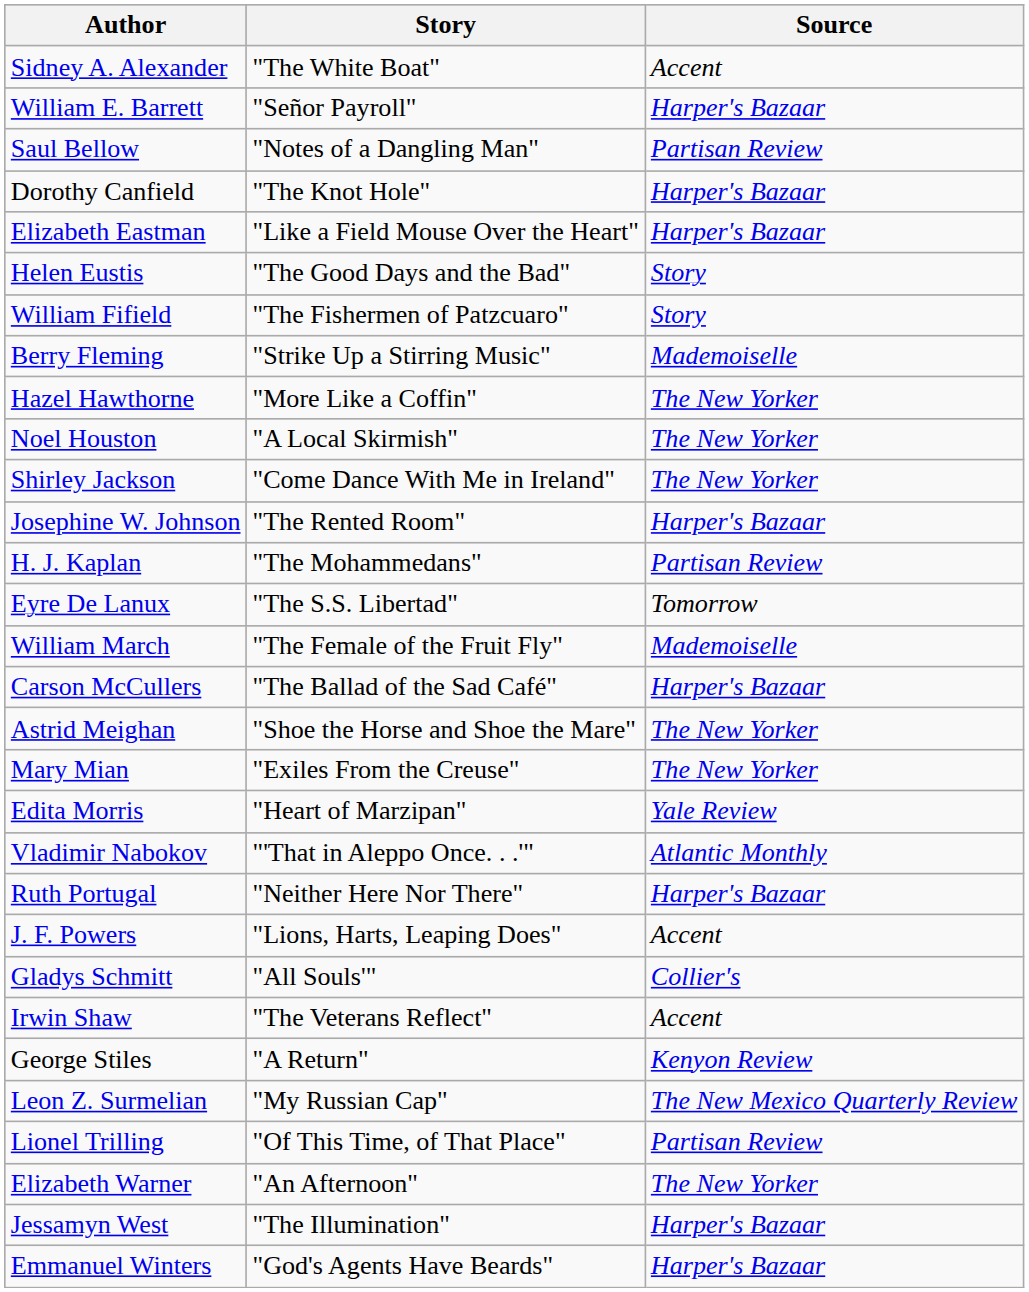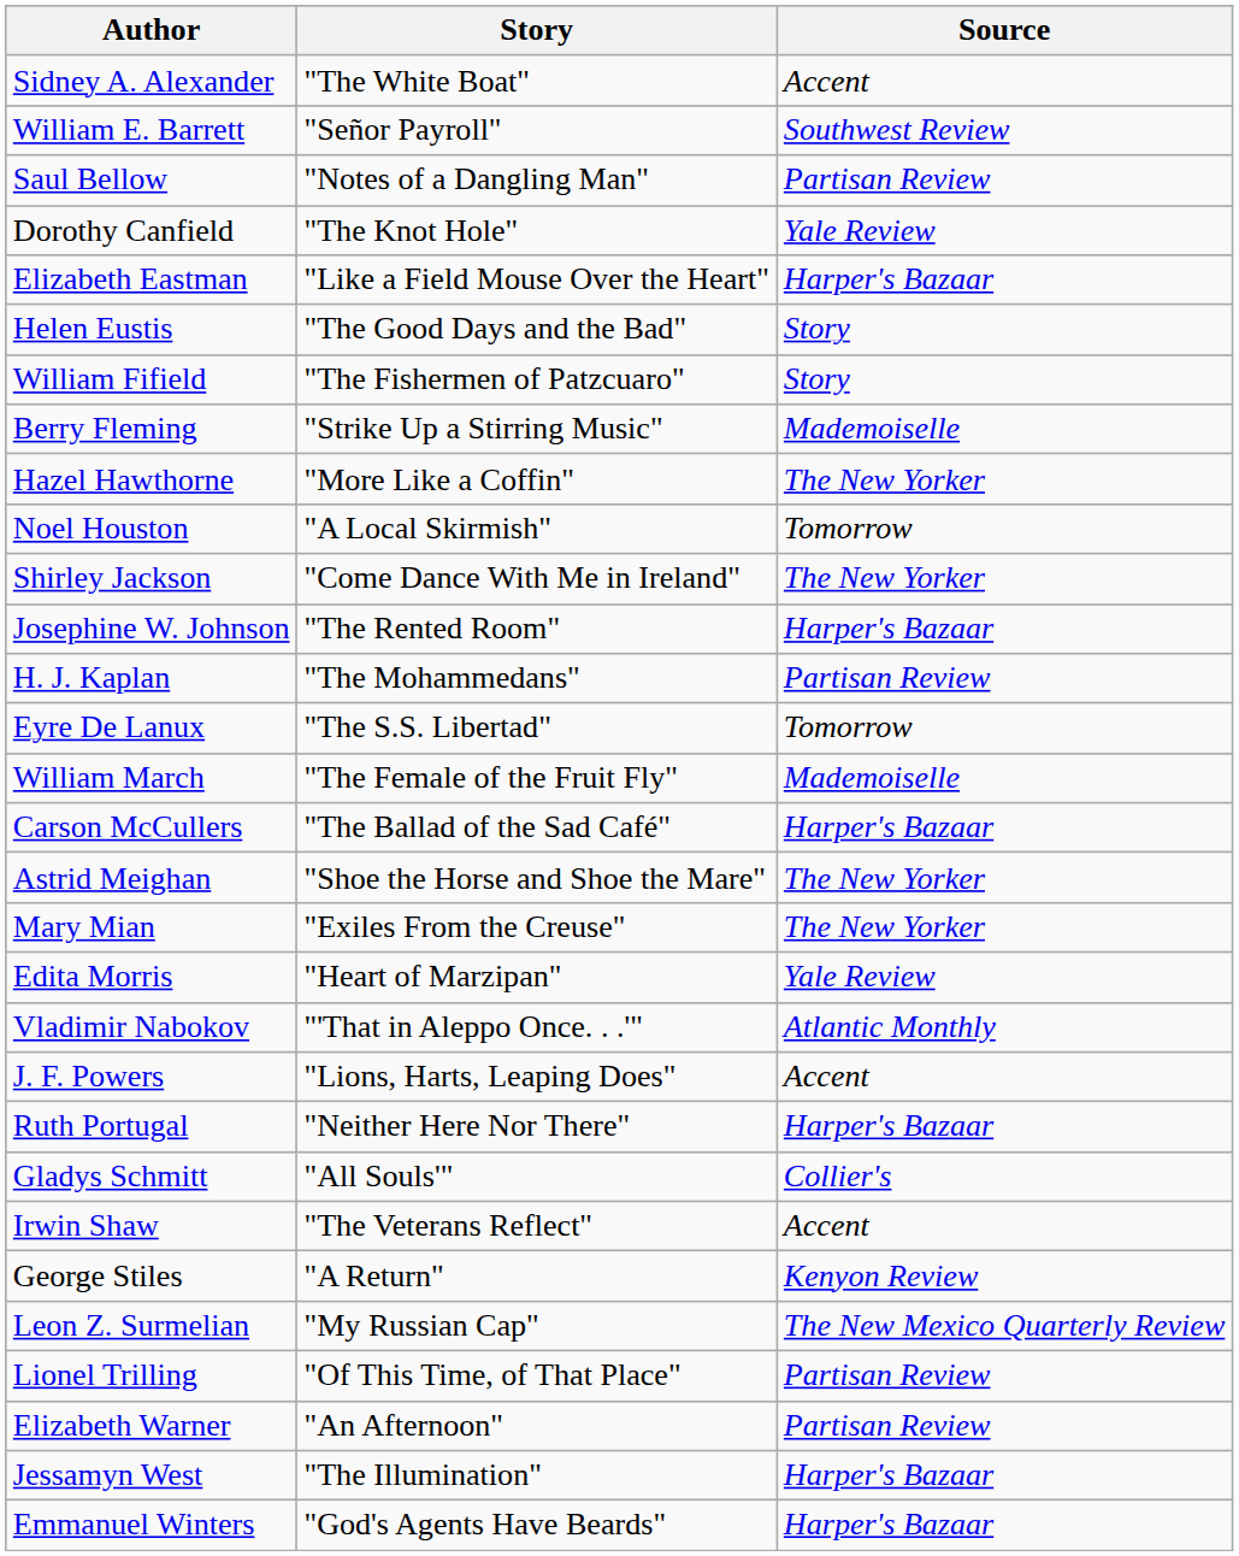 <table class="wikitable">
 <tr>
 <th>Author</th>
 <th>Story</th>
 <th>Source</th>
 </tr>
 <tr>
 <td><a href='#'>Sidney A. Alexander</a></td>
 <td>"The White Boat"</td>
 <td><em>Accent</em></td>
 </tr>
 <tr>
 <td><a href='#'>William E. Barrett</a></td>
 <td>"Señor Payroll"</td>
-<td><em><a href='#'>Harper's Bazaar</a></em></td>
+<td><em><a href='#'>Southwest Review</a></em></td>
 </tr>
 <tr>
 <td><a href='#'>Saul Bellow</a></td>
 <td>"Notes of a Dangling Man"</td>
 <td><em><a href='#'>Partisan Review</a></em></td>
 </tr>
 <tr>
 <td>Dorothy Canfield</td>
 <td>"The Knot Hole"</td>
-<td><em><a href='#'>Harper's Bazaar</a></em></td>
+<td><em><a href='#'>Yale Review</a></em></td>
 </tr>
 <tr>
 <td><a href='#'>Elizabeth Eastman</a></td>
 <td>"Like a Field Mouse Over the Heart"</td>
 <td><em><a href='#'>Harper's Bazaar</a></em></td>
 </tr>
 <tr>
 <td><a href='#'>Helen Eustis</a></td>
 <td>"The Good Days and the Bad"</td>
 <td><a href='#'><em>Story</em></a></td>
 </tr>
 <tr>
 <td><a href='#'>William Fifield</a></td>
 <td>"The Fishermen of Patzcuaro"</td>
 <td><a href='#'><em>Story</em></a></td>
 </tr>
 <tr>
 <td><a href='#'>Berry Fleming</a></td>
 <td>"Strike Up a Stirring Music"</td>
 <td><em><a href='#'>Mademoiselle</a></em></td>
 </tr>
 <tr>
 <td><a href='#'>Hazel Hawthorne</a></td>
 <td>"More Like a Coffin"</td>
 <td><em><a href='#'>The New Yorker</a></em></td>
 </tr>
 <tr>
 <td><a href='#'>Noel Houston</a></td>
 <td>"A Local Skirmish"</td>
-<td><em><a href='#'>The New Yorker</a></em></td>
+<td><em>Tomorrow</em></td>
 </tr>
 <tr>
 <td><a href='#'>Shirley Jackson</a></td>
 <td>"Come Dance With Me in Ireland"</td>
 <td><em><a href='#'>The New Yorker</a></em></td>
 </tr>
 <tr>
 <td><a href='#'>Josephine W. Johnson</a></td>
 <td>"The Rented Room"</td>
 <td><em><a href='#'>Harper's Bazaar</a></em></td>
 </tr>
 <tr>
 <td><a href='#'>H. J. Kaplan</a></td>
 <td>"The Mohammedans"</td>
 <td><em><a href='#'>Partisan Review</a></em></td>
 </tr>
 <tr>
 <td><a href='#'>Eyre De Lanux</a></td>
 <td>"The S.S. Libertad"</td>
 <td><em>Tomorrow</em></td>
 </tr>
 <tr>
 <td><a href='#'>William March</a></td>
 <td>"The Female of the Fruit Fly"</td>
 <td><a href='#'><em>Mademoiselle</em></a></td>
 </tr>
 <tr>
 <td><a href='#'>Carson McCullers</a></td>
 <td>"The Ballad of the Sad Café"</td>
 <td><em><a href='#'>Harper's Bazaar</a></em></td>
 </tr>
 <tr>
 <td><a href='#'>Astrid Meighan</a></td>
 <td>"Shoe the Horse and Shoe the Mare"</td>
 <td><em><a href='#'>The New Yorker</a></em></td>
 </tr>
 <tr>
 <td><a href='#'>Mary Mian</a></td>
 <td>"Exiles From the Creuse"</td>
 <td><em><a href='#'>The New Yorker</a></em></td>
 </tr>
 <tr>
 <td><a href='#'>Edita Morris</a></td>
 <td>"Heart of Marzipan"</td>
 <td><em><a href='#'>Yale Review</a></em></td>
 </tr>
 <tr>
 <td><a href='#'>Vladimir Nabokov</a></td>
 <td>"'That in Aleppo Once. . .'"</td>
 <td><em><a href='#'>Atlantic Monthly</a></em></td>
 </tr>
 <tr>
+<td><a href='#'>J. F. Powers</a></td>
+<td>"Lions, Harts, Leaping Does"</td>
+<td><em>Accent</em></td>
+</tr>
+<tr>
 <td><a href='#'>Ruth Portugal</a></td>
 <td>"Neither Here Nor There"</td>
 <td><em><a href='#'>Harper's Bazaar</a></em></td>
-</tr>
-<tr>
-<td><a href='#'>J. F. Powers</a></td>
-<td>"Lions, Harts, Leaping Does"</td>
-<td><em>Accent</em></td>
 </tr>
 <tr>
 <td><a href='#'>Gladys Schmitt</a></td>
 <td>"All Souls'"</td>
 <td><em><a href='#'>Collier's</a></em></td>
 </tr>
 <tr>
 <td><a href='#'>Irwin Shaw</a></td>
 <td>"The Veterans Reflect"</td>
 <td><em>Accent</em></td>
 </tr>
 <tr>
 <td>George Stiles</td>
 <td>"A Return"</td>
 <td><em><a href='#'>Kenyon Review</a></em></td>
 </tr>
 <tr>
 <td><a href='#'>Leon Z. Surmelian</a></td>
 <td>"My Russian Cap"</td>
 <td><em><a href='#'>The New Mexico Quarterly Review</a></em></td>
 </tr>
 <tr>
 <td><a href='#'>Lionel Trilling</a></td>
 <td>"Of This Time, of That Place"</td>
 <td><em><a href='#'>Partisan Review</a></em></td>
 </tr>
 <tr>
 <td><a href='#'>Elizabeth Warner</a></td>
 <td>"An Afternoon"</td>
-<td><em><a href='#'>The New Yorker</a></em></td>
+<td><em><a href='#'>Partisan Review</a></em></td>
 </tr>
 <tr>
 <td><a href='#'>Jessamyn West</a></td>
 <td>"The Illumination"</td>
 <td><em><a href='#'>Harper's Bazaar</a></em></td>
 </tr>
 <tr>
 <td><a href='#'>Emmanuel Winters</a></td>
 <td>"God's Agents Have Beards"</td>
 <td><em><a href='#'>Harper's Bazaar</a></em></td>
 </tr>
 </table>
